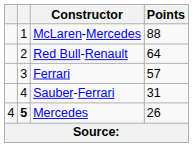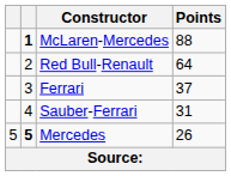 <table class="wikitable" style="font-size: 85%;">
 <tr>
 <th></th>
 <th></th>
 <th>Constructor</th>
 <th>Points</th>
 </tr>
 <tr>
 <td align="left"></td>
-<td align="center">1</td>
+<td align="center"><strong>1</strong></td>
 <td> <a href='#'>McLaren</a>-<a href='#'>Mercedes</a></td>
 <td align="left">88</td>
 </tr>
 <tr>
 <td align="left"></td>
 <td align="center">2</td>
 <td> <a href='#'>Red Bull</a>-<a href='#'>Renault</a></td>
 <td align="left">64</td>
 </tr>
 <tr>
 <td align="left"></td>
 <td align="center">3</td>
 <td> <a href='#'>Ferrari</a></td>
-<td align="left">57</td>
+<td align="left">37</td>
 </tr>
 <tr>
 <td align="left"></td>
 <td align="center">4</td>
 <td> <a href='#'>Sauber</a>-<a href='#'>Ferrari</a></td>
 <td align="left">31</td>
 </tr>
 <tr>
-<td align="left"> 4</td>
+<td align="left"> 5</td>
 <td align="center"><strong>5</strong></td>
 <td> <a href='#'>Mercedes</a></td>
 <td align="left">26</td>
 </tr>
 <tr>
 <th colspan=4>Source: </th>
 </tr>
 </table>
